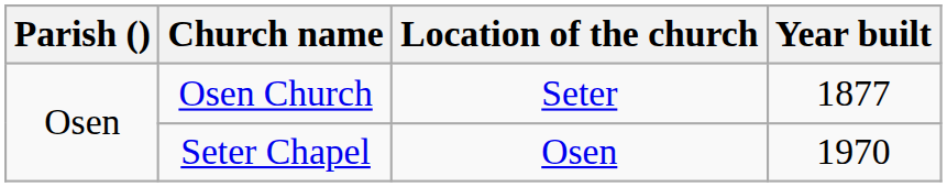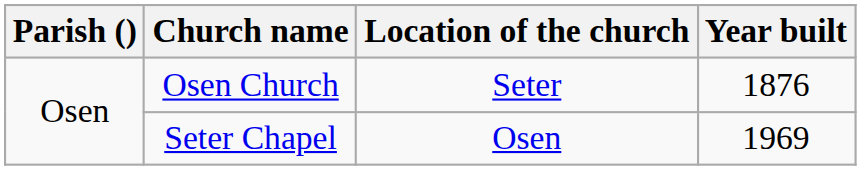 <table class="wikitable" style="text-align:center">
 <tr>
 <th>Parish ()</th>
 <th>Church name</th>
 <th>Location of the church</th>
 <th>Year built</th>
 </tr>
 <tr>
 <td rowspan="2">Osen</td>
 <td><a href='#'>Osen Church</a></td>
 <td><a href='#'>Seter</a></td>
-<td>1877</td>
+<td>1876</td>
 </tr>
 <tr>
 <td><a href='#'>Seter Chapel</a></td>
 <td><a href='#'>Osen</a></td>
-<td>1970</td>
+<td>1969</td>
 </tr>
 </table>
